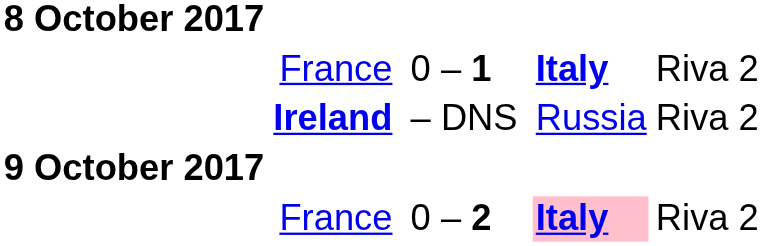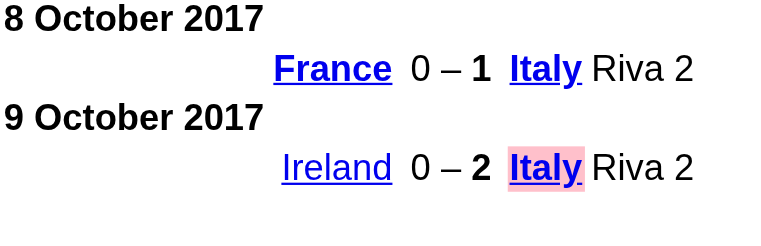 <table>
 <tr>
 <td><strong>8 October 2017</strong></td>
 </tr>
 <tr>
 <td></td>
-<td align=right><a href='#'>France</a></td>
+<td align=right><strong><a href='#'>France</a></strong></td>
 <td></td>
 <td>0 – <strong>1</strong></td>
 <td></td>
 <td><strong><a href='#'>Italy</a></strong></td>
 <td>Riva 2</td>
 <td></td>
 </tr>
 <tr>
-<td></td>
-<td align=right><strong><a href='#'>Ireland</a></strong></td>
-<td></td>
-<td>– DNS</td>
-<td></td>
-<td><a href='#'>Russia</a></td>
-<td>Riva 2</td>
-<td></td>
-</tr>
-<tr>
 <td><strong>9 October 2017</strong></td>
 </tr>
 <tr>
 <td></td>
-<td align=right><a href='#'>France</a></td>
+<td align=right><a href='#'>Ireland</a></td>
 <td></td>
 <td>0 – <strong>2</strong></td>
 <td></td>
 <td style="background: pink;"><strong><a href='#'>Italy</a></strong></td>
 <td>Riva 2</td>
 <td></td>
 </tr>
 </table>
